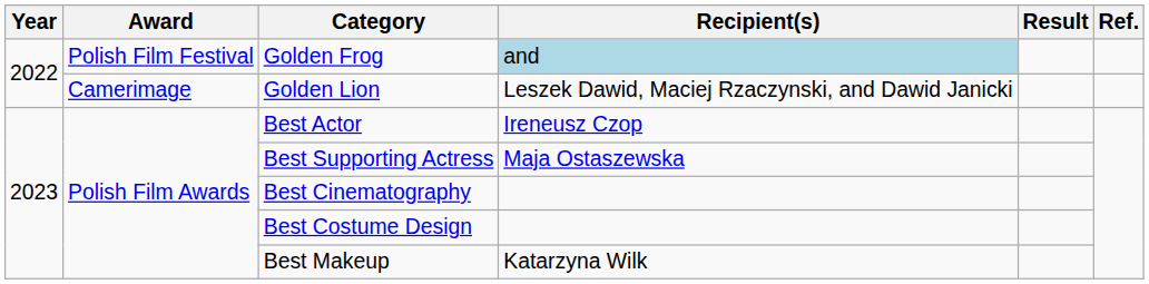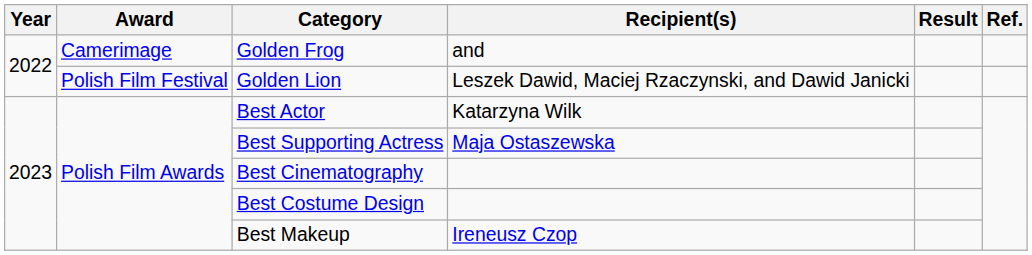 <table class="wikitable">
 <tr>
 <th>Year</th>
 <th>Award</th>
 <th>Category</th>
 <th>Recipient(s)</th>
 <th>Result</th>
 <th>Ref.</th>
 </tr>
 <tr>
 <td rowspan="2">2022</td>
-<td><a href='#'>Polish Film Festival</a></td>
+<td><a href='#'>Camerimage</a></td>
 <td><a href='#'>Golden Frog</a></td>
-<td style="background: lightblue;"> and </td>
+<td> and </td>
 <td></td>
 <td></td>
 </tr>
 <tr>
-<td><a href='#'>Camerimage</a></td>
+<td><a href='#'>Polish Film Festival</a></td>
 <td><a href='#'>Golden Lion</a></td>
 <td>Leszek Dawid, Maciej Rzaczynski, and Dawid Janicki</td>
 <td></td>
 <td></td>
 </tr>
 <tr>
 <td rowspan="5">2023</td>
 <td rowspan="5"><a href='#'>Polish Film Awards</a></td>
 <td><a href='#'>Best Actor</a></td>
-<td><a href='#'>Ireneusz Czop</a></td>
+<td>Katarzyna Wilk</td>
 <td></td>
 <td rowspan="5"></td>
 </tr>
 <tr>
 <td><a href='#'>Best Supporting Actress</a></td>
 <td><a href='#'>Maja Ostaszewska</a></td>
 <td></td>
 </tr>
 <tr>
 <td><a href='#'>Best Cinematography</a></td>
 <td></td>
 <td></td>
 </tr>
 <tr>
 <td><a href='#'>Best Costume Design</a></td>
 <td></td>
 <td></td>
 </tr>
 <tr>
 <td>Best Makeup</td>
-<td>Katarzyna Wilk</td>
+<td><a href='#'>Ireneusz Czop</a></td>
 <td></td>
 </tr>
 </table>
